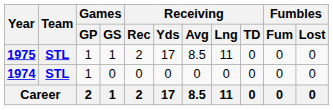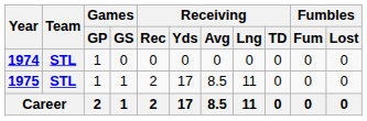 <table class="wikitable" style="text-align:center;">
 <tr>
 <th rowspan="2">Year</th>
 <th rowspan="2">Team</th>
 <th colspan="2">Games</th>
 <th colspan="5">Receiving</th>
 <th colspan="2">Fumbles</th>
 </tr>
 <tr>
 <th>GP</th>
 <th>GS</th>
 <th>Rec</th>
 <th>Yds</th>
 <th>Avg</th>
 <th>Lng</th>
 <th>TD</th>
 <th>Fum</th>
 <th>Lost</th>
 </tr>
 <tr>
+<th><a href='#'>1974</a></th>
+<th><a href='#'>STL</a></th>
+<td>1</td>
+<td>0</td>
+<td>0</td>
+<td>0</td>
+<td>0</td>
+<td>0</td>
+<td>0</td>
+<td>0</td>
+<td>0</td>
+</tr>
+<tr>
 <th><a href='#'>1975</a></th>
 <th><a href='#'>STL</a></th>
 <td>1</td>
 <td>1</td>
 <td>2</td>
 <td>17</td>
 <td>8.5</td>
 <td>11</td>
-<td>0</td>
-<td>0</td>
-<td>0</td>
-</tr>
-<tr>
-<th><a href='#'>1974</a></th>
-<th><a href='#'>STL</a></th>
-<td>1</td>
-<td>0</td>
-<td>0</td>
-<td>0</td>
-<td>0</td>
-<td>0</td>
 <td>0</td>
 <td>0</td>
 <td>0</td>
 </tr>
 <tr>
 <th colspan="2">Career</th>
 <th>2</th>
 <th>1</th>
 <th>2</th>
 <th>17</th>
 <th>8.5</th>
 <th>11</th>
 <th>0</th>
 <th>0</th>
 <th>0</th>
 </tr>
 </table>
